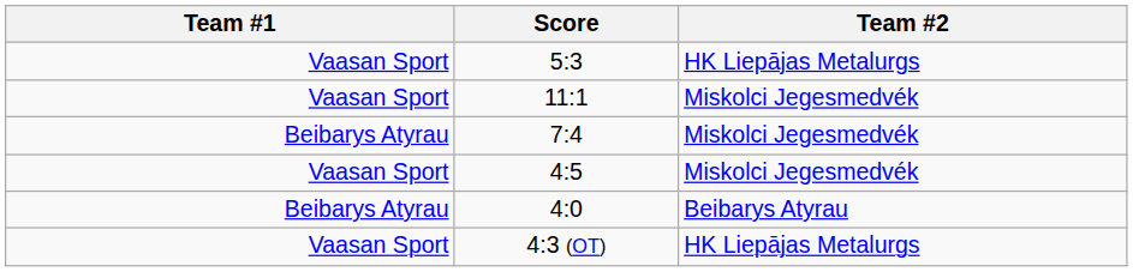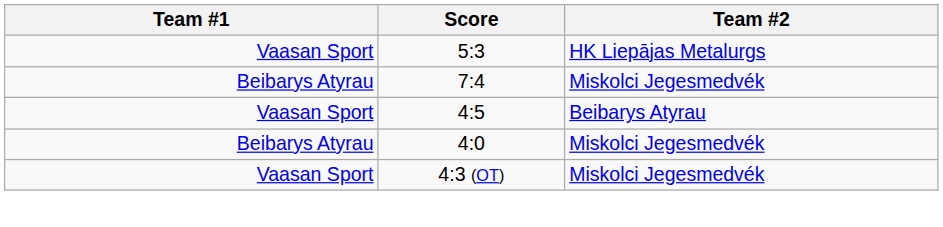 <table class="wikitable" style="text-align: center;">
 <tr>
 <th width=22%>Team #1</th>
 <th width=11%>Score</th>
 <th width=22%>Team #2</th>
 </tr>
 <tr>
 <td style="text-align: right;"><a href='#'>Vaasan Sport</a> </td>
 <td>5:3</td>
 <td style="text-align: left;"> <a href='#'>HK Liepājas Metalurgs</a></td>
 </tr>
 <tr>
-<td style="text-align: right;"><a href='#'>Vaasan Sport</a> </td>
-<td>11:1</td>
-<td style="text-align: left;"> <a href='#'>Miskolci Jegesmedvék</a></td>
-</tr>
-<tr>
 <td style="text-align: right;"><a href='#'>Beibarys Atyrau</a> </td>
 <td>7:4</td>
 <td style="text-align: left;"> <a href='#'>Miskolci Jegesmedvék</a></td>
 </tr>
 <tr>
 <td style="text-align: right;"><a href='#'>Vaasan Sport</a> </td>
 <td>4:5</td>
-<td style="text-align: left;"> <a href='#'>Miskolci Jegesmedvék</a></td>
+<td style="text-align: left;"> <a href='#'>Beibarys Atyrau</a></td>
 </tr>
 <tr>
 <td style="text-align: right;"><a href='#'>Beibarys Atyrau</a> </td>
 <td>4:0</td>
-<td style="text-align: left;"> <a href='#'>Beibarys Atyrau</a></td>
+<td style="text-align: left;"> <a href='#'>Miskolci Jegesmedvék</a></td>
 </tr>
 <tr>
 <td style="text-align: right;"><a href='#'>Vaasan Sport</a> </td>
 <td>4:3 <small>(<a href='#'>OT</a>)</small></td>
-<td style="text-align: left;"> <a href='#'>HK Liepājas Metalurgs</a></td>
+<td style="text-align: left;"> <a href='#'>Miskolci Jegesmedvék</a></td>
 </tr>
 </table>
